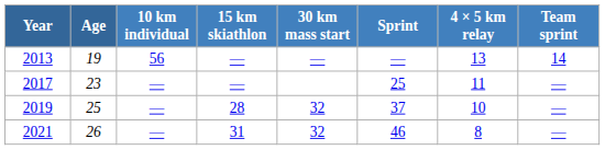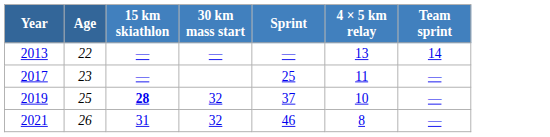 <table class="wikitable" style="font-size:95%; text-align:center; border:gray solid 1px; background:#fff;">
 <tr>
 <th style="background:#369; color:white; width:60px;"> Year </th>
 <th style="background:#369; color:white; width:40px;"> Age </th>
-<th style="background:#4180be; color:white; width:75px;"> 10 km <br> individual </th>
 <th style="background:#4180be; color:white; width:75px;"> 15 km <br> skiathlon </th>
 <th style="background:#4180be; color:white; width:75px;"> 30 km <br> mass start </th>
 <th style="background:#4180be; color:white; width:75px;"> Sprint </th>
 <th style="background:#4180be; color:white; width:75px;"> 4 × 5 km <br> relay </th>
 <th style="background:#4180be; color:white; width:75px;"> Team <br> sprint </th>
 </tr>
 <tr>
 <td><a href='#'>2013</a></td>
-<td><em>19</em></td>
-<td><a href='#'>56</a></td>
+<td><em>22</em></td>
 <td><a href='#'>—</a></td>
 <td><a href='#'>—</a></td>
 <td><a href='#'>—</a></td>
 <td><a href='#'>13</a></td>
 <td><a href='#'>14</a></td>
 </tr>
 <tr>
 <td><a href='#'>2017</a></td>
 <td><em>23</em></td>
 <td><a href='#'>—</a></td>
-<td><a href='#'>—</a></td>
 <td><a href='#'></a></td>
 <td><a href='#'>25</a></td>
 <td><a href='#'>11</a></td>
 <td><a href='#'>—</a></td>
 </tr>
 <tr>
 <td><a href='#'>2019</a></td>
 <td><em>25</em></td>
-<td><a href='#'>—</a></td>
-<td><a href='#'>28</a></td>
+<td><strong><a href='#'>28</a></strong></td>
 <td><a href='#'>32</a></td>
 <td><a href='#'>37</a></td>
 <td><a href='#'>10</a></td>
 <td><a href='#'>—</a></td>
 </tr>
 <tr>
 <td><a href='#'>2021</a></td>
 <td><em>26</em></td>
-<td><a href='#'>—</a></td>
 <td><a href='#'>31</a></td>
 <td><a href='#'>32</a></td>
 <td><a href='#'>46</a></td>
 <td><a href='#'>8</a></td>
 <td><a href='#'>—</a></td>
 </tr>
 </table>
